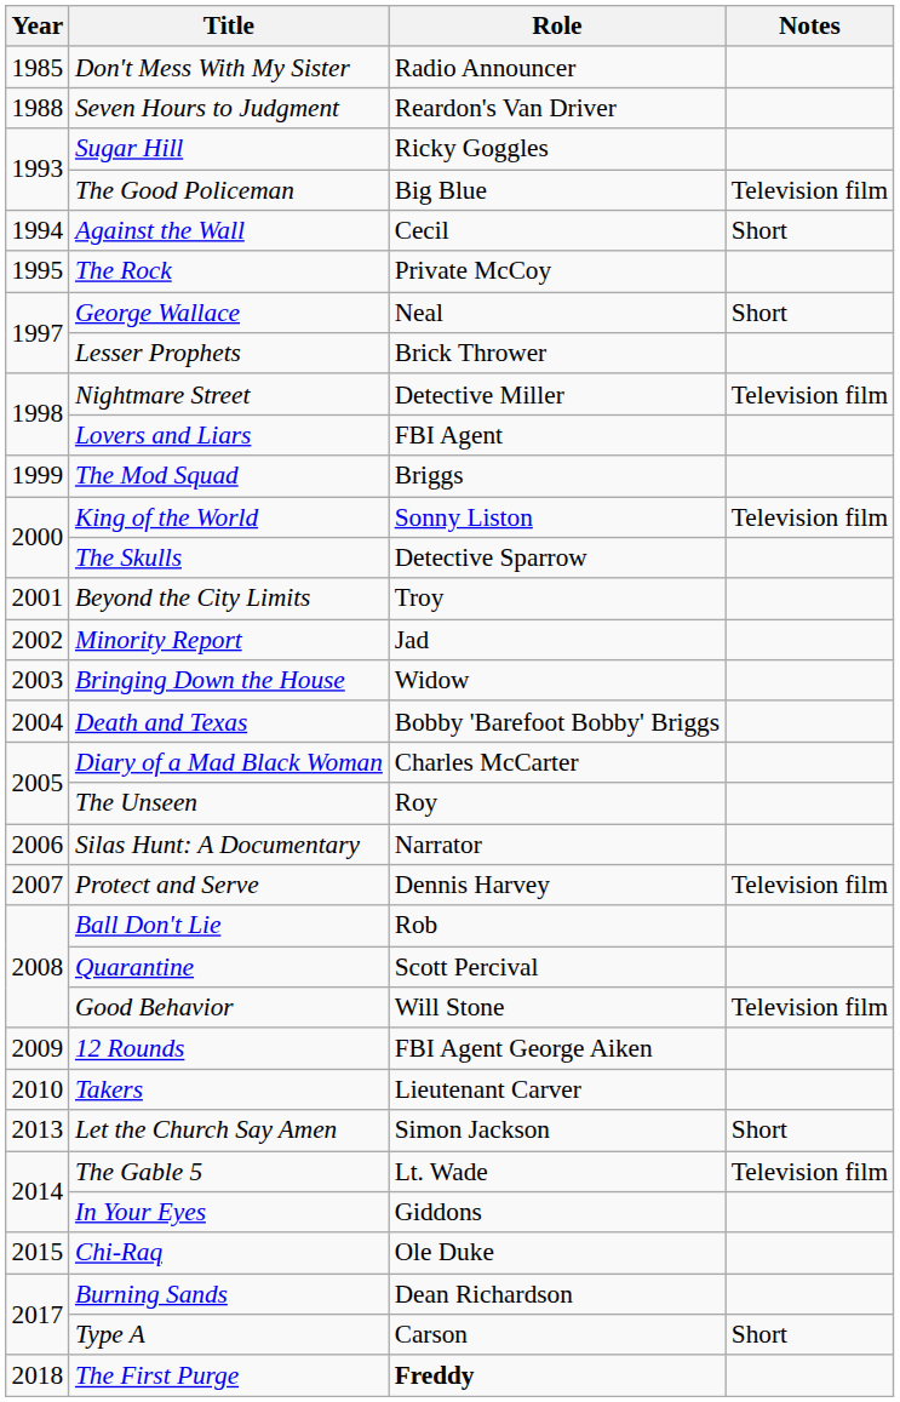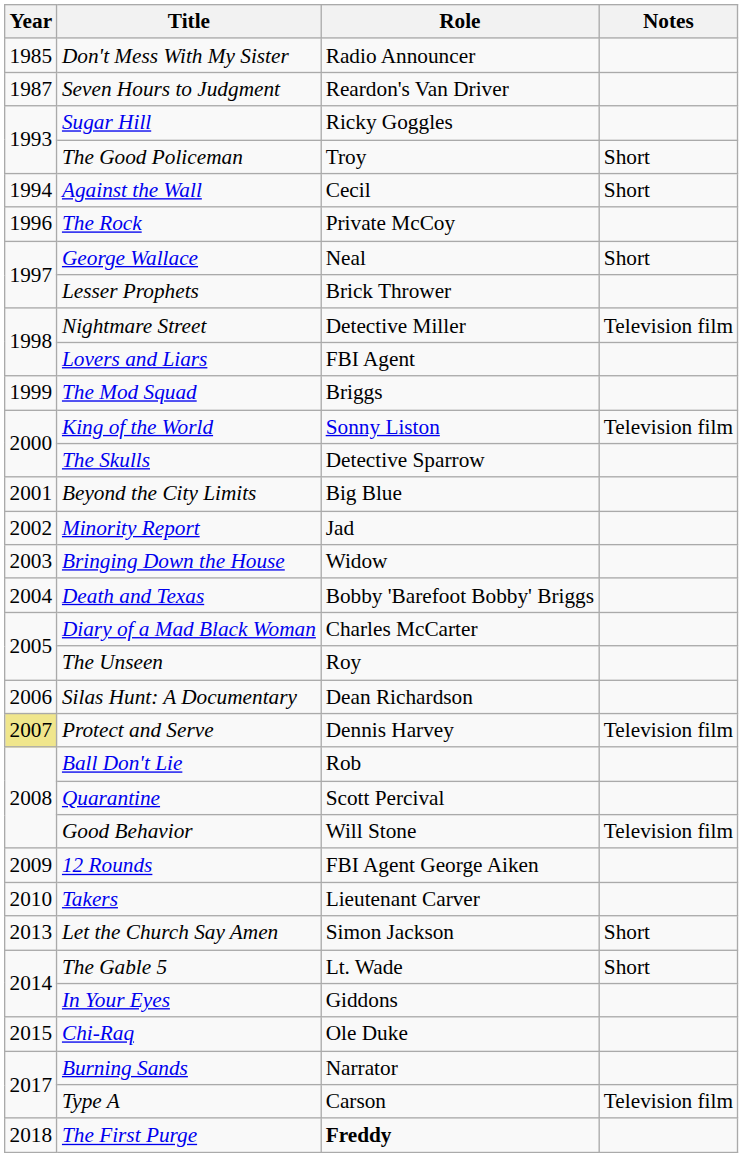 <table class="wikitable sortable">
 <tr>
 <th>Year</th>
 <th>Title</th>
 <th>Role</th>
 <th>Notes</th>
 </tr>
 <tr>
 <td>1985</td>
 <td><em>Don't Mess With My Sister</em></td>
 <td>Radio Announcer</td>
 <td></td>
 </tr>
 <tr>
-<td>1988</td>
+<td>1987</td>
 <td><em>Seven Hours to Judgment</em></td>
 <td>Reardon's Van Driver</td>
 <td></td>
 </tr>
 <tr>
 <td rowspan=2>1993</td>
 <td><em><a href='#'>Sugar Hill</a></em></td>
 <td>Ricky Goggles</td>
 <td></td>
 </tr>
 <tr>
 <td><em>The Good Policeman</em></td>
-<td>Big Blue</td>
-<td>Television film</td>
+<td>Troy</td>
+<td>Short</td>
 </tr>
 <tr>
 <td>1994</td>
 <td><em><a href='#'>Against the Wall</a></em></td>
 <td>Cecil</td>
 <td>Short</td>
 </tr>
 <tr>
-<td>1995</td>
+<td>1996</td>
 <td><em><a href='#'>The Rock</a></em></td>
 <td>Private McCoy</td>
 <td></td>
 </tr>
 <tr>
 <td rowspan=2>1997</td>
 <td><em><a href='#'>George Wallace</a></em></td>
 <td>Neal</td>
 <td>Short</td>
 </tr>
 <tr>
 <td><em>Lesser Prophets</em></td>
 <td>Brick Thrower</td>
 <td></td>
 </tr>
 <tr>
 <td rowspan=2>1998</td>
 <td><em>Nightmare Street</em></td>
 <td>Detective Miller</td>
 <td>Television film</td>
 </tr>
 <tr>
 <td><em><a href='#'>Lovers and Liars</a></em></td>
 <td>FBI Agent</td>
 <td></td>
 </tr>
 <tr>
 <td>1999</td>
 <td><em><a href='#'>The Mod Squad</a></em></td>
 <td>Briggs</td>
 <td></td>
 </tr>
 <tr>
 <td rowspan=2>2000</td>
 <td><em><a href='#'>King of the World</a></em></td>
 <td><a href='#'>Sonny Liston</a></td>
 <td>Television film</td>
 </tr>
 <tr>
 <td><em><a href='#'>The Skulls</a></em></td>
 <td>Detective Sparrow</td>
 <td></td>
 </tr>
 <tr>
 <td>2001</td>
 <td><em>Beyond the City Limits</em></td>
-<td>Troy</td>
+<td>Big Blue</td>
 <td></td>
 </tr>
 <tr>
 <td>2002</td>
 <td><em><a href='#'>Minority Report</a></em></td>
 <td>Jad</td>
 <td></td>
 </tr>
 <tr>
 <td>2003</td>
 <td><em><a href='#'>Bringing Down the House</a></em></td>
 <td>Widow</td>
 <td></td>
 </tr>
 <tr>
 <td>2004</td>
 <td><em><a href='#'>Death and Texas</a></em></td>
 <td>Bobby 'Barefoot Bobby' Briggs</td>
 <td></td>
 </tr>
 <tr>
 <td rowspan=2>2005</td>
 <td><em><a href='#'>Diary of a Mad Black Woman</a></em></td>
 <td>Charles McCarter</td>
 <td></td>
 </tr>
 <tr>
 <td><em>The Unseen</em></td>
 <td>Roy</td>
 <td></td>
 </tr>
 <tr>
 <td>2006</td>
 <td><em>Silas Hunt: A Documentary</em></td>
-<td>Narrator</td>
+<td>Dean Richardson</td>
 <td></td>
 </tr>
 <tr>
-<td>2007</td>
+<td style="background: khaki;">2007</td>
 <td><em>Protect and Serve</em></td>
 <td>Dennis Harvey</td>
 <td>Television film</td>
 </tr>
 <tr>
 <td rowspan=3>2008</td>
 <td><em><a href='#'>Ball Don't Lie</a></em></td>
 <td>Rob</td>
 <td></td>
 </tr>
 <tr>
 <td><em><a href='#'>Quarantine</a></em></td>
 <td>Scott Percival</td>
 <td></td>
 </tr>
 <tr>
 <td><em>Good Behavior</em></td>
 <td>Will Stone</td>
 <td>Television film</td>
 </tr>
 <tr>
 <td>2009</td>
 <td><em><a href='#'>12 Rounds</a></em></td>
 <td>FBI Agent George Aiken</td>
 <td></td>
 </tr>
 <tr>
 <td>2010</td>
 <td><em><a href='#'>Takers</a></em></td>
 <td>Lieutenant Carver</td>
 <td></td>
 </tr>
 <tr>
 <td>2013</td>
 <td><em>Let the Church Say Amen</em></td>
 <td>Simon Jackson</td>
 <td>Short</td>
 </tr>
 <tr>
 <td rowspan=2>2014</td>
 <td><em>The Gable 5</em></td>
 <td>Lt. Wade</td>
-<td>Television film</td>
+<td>Short</td>
 </tr>
 <tr>
 <td><em><a href='#'>In Your Eyes</a></em></td>
 <td>Giddons</td>
 <td></td>
 </tr>
 <tr>
 <td>2015</td>
 <td><em><a href='#'>Chi-Raq</a></em></td>
 <td>Ole Duke</td>
 <td></td>
 </tr>
 <tr>
 <td rowspan=2>2017</td>
 <td><em><a href='#'>Burning Sands</a></em></td>
-<td>Dean Richardson</td>
+<td>Narrator</td>
 <td></td>
 </tr>
 <tr>
 <td><em>Type A</em></td>
 <td>Carson</td>
-<td>Short</td>
+<td>Television film</td>
 </tr>
 <tr>
 <td>2018</td>
 <td><em><a href='#'>The First Purge</a></em></td>
 <td><strong>Freddy</strong></td>
 <td></td>
 </tr>
 </table>
